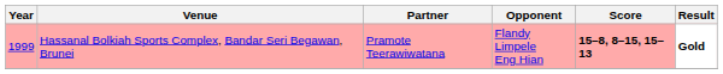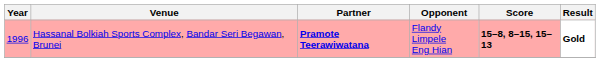 <table class="sortable wikitable" style="font-size: 90%;">
 <tr>
 <th>Year</th>
 <th>Venue</th>
 <th>Partner</th>
 <th>Opponent</th>
 <th>Score</th>
 <th>Result</th>
 </tr>
 <tr style="background:#FFAAAA">
-<td align="center"><a href='#'>1999</a></td>
+<td align="center"><a href='#'>1996</a></td>
 <td align="left"><a href='#'>Hassanal Bolkiah Sports Complex</a>, <a href='#'>Bandar Seri Begawan</a>, <a href='#'>Brunei</a></td>
-<td align="left"> <a href='#'>Pramote Teerawiwatana</a></td>
+<td align="left"><strong> <a href='#'>Pramote Teerawiwatana</a></strong></td>
 <td align="left"> <a href='#'>Flandy Limpele</a> <br>  <a href='#'>Eng Hian</a></td>
 <td align="left"><strong>15–8, 8–15, 15–13</strong></td>
 <td style="text-align:left; background:white"> <strong>Gold</strong></td>
 </tr>
 <tr>
 </tr>
 <tr>
 </tr>
 </table>
